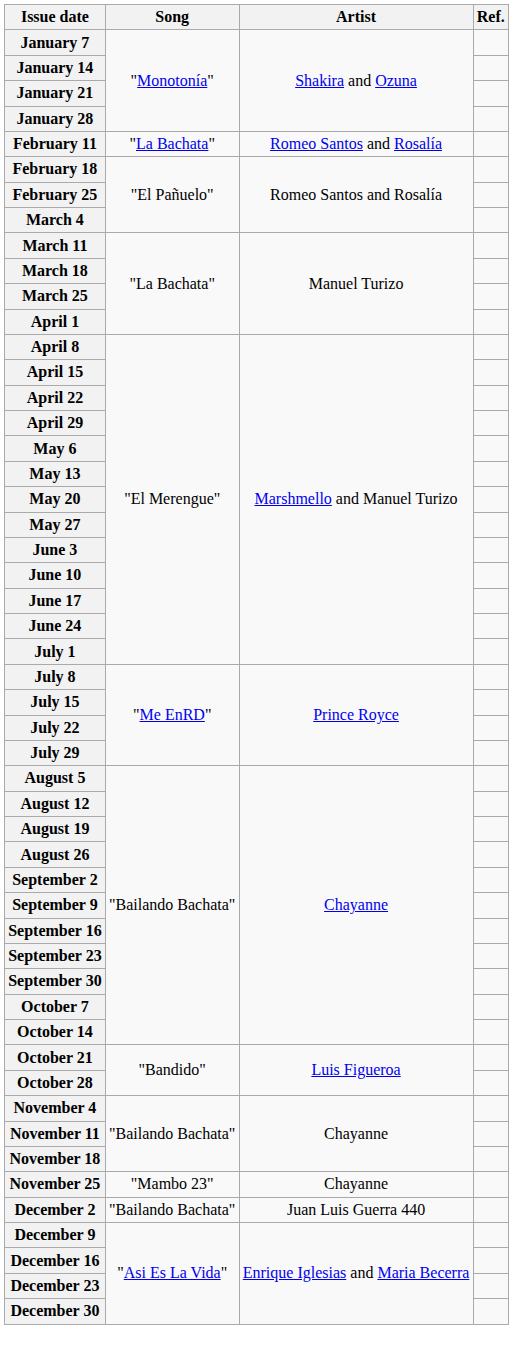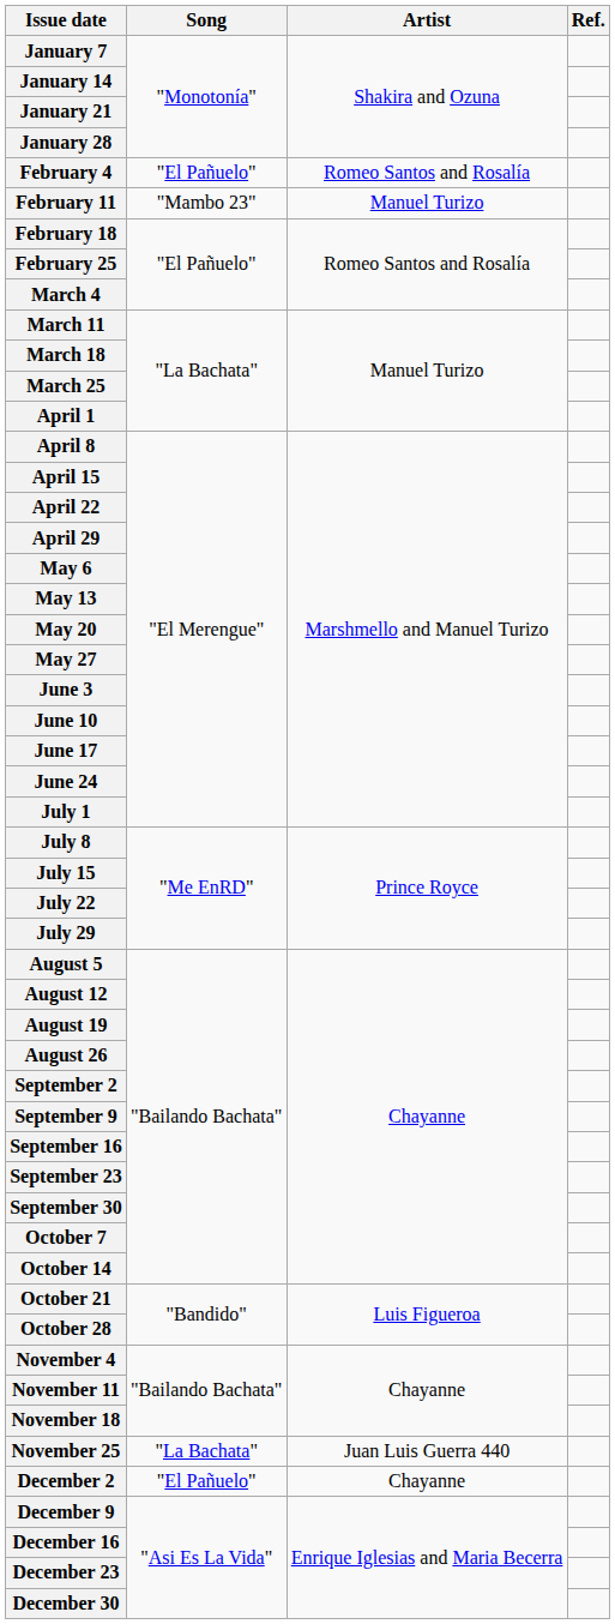 <table class="wikitable plainrowheaders" style="text-align: center;">
 <tr>
 <th>Issue date</th>
 <th>Song</th>
 <th>Artist</th>
 <th>Ref.</th>
 </tr>
 <tr>
 <th scope="row">January 7</th>
 <td rowspan=4>"<a href='#'>Monotonía</a>"</td>
 <td rowspan=4><a href='#'>Shakira</a> and <a href='#'>Ozuna</a></td>
 <td></td>
 </tr>
 <tr>
 <th scope="row">January 14</th>
 <td></td>
 </tr>
 <tr>
 <th scope="row">January 21</th>
 <td></td>
 </tr>
 <tr>
 <th scope="row">January 28</th>
 <td></td>
 </tr>
 <tr>
+<th scope="row">February 4</th>
+<td>"<a href='#'>El Pañuelo</a>"</td>
+<td><a href='#'>Romeo Santos</a> and <a href='#'>Rosalía</a></td>
+<td></td>
+</tr>
+<tr>
 <th scope="row">February 11</th>
-<td>"<a href='#'>La Bachata</a>"</td>
-<td><a href='#'>Romeo Santos</a> and <a href='#'>Rosalía</a></td>
+<td>"Mambo 23"</td>
+<td><a href='#'>Manuel Turizo</a></td>
 <td></td>
 </tr>
 <tr>
 <th scope="row">February 18</th>
 <td rowspan=3>"El Pañuelo"</td>
 <td rowspan=3>Romeo Santos and Rosalía</td>
 <td></td>
 </tr>
 <tr>
 <th scope="row">February 25</th>
 <td></td>
 </tr>
 <tr>
 <th scope="row">March 4</th>
 <td></td>
 </tr>
 <tr>
 <th scope="row">March 11</th>
 <td rowspan=4>"La Bachata"</td>
 <td rowspan=4>Manuel Turizo</td>
 <td></td>
 </tr>
 <tr>
 <th scope="row">March 18</th>
 <td></td>
 </tr>
 <tr>
 <th scope="row">March 25</th>
 <td></td>
 </tr>
 <tr>
 <th scope="row">April 1</th>
 <td></td>
 </tr>
 <tr>
 <th scope="row">April 8</th>
 <td rowspan=13>"El Merengue"</td>
 <td rowspan=13><a href='#'>Marshmello</a> and Manuel Turizo</td>
 <td></td>
 </tr>
 <tr>
 <th scope="row">April 15</th>
 <td></td>
 </tr>
 <tr>
 <th scope="row">April 22</th>
 <td></td>
 </tr>
 <tr>
 <th scope="row">April 29</th>
 <td></td>
 </tr>
 <tr>
 <th scope="row">May 6</th>
 <td></td>
 </tr>
 <tr>
 <th scope="row">May 13</th>
 <td></td>
 </tr>
 <tr>
 <th scope="row">May 20</th>
 <td></td>
 </tr>
 <tr>
 <th scope="row">May 27</th>
 <td></td>
 </tr>
 <tr>
 <th scope="row">June 3</th>
 <td></td>
 </tr>
 <tr>
 <th scope="row">June 10</th>
 <td></td>
 </tr>
 <tr>
 <th scope="row">June 17</th>
 <td></td>
 </tr>
 <tr>
 <th scope="row">June 24</th>
 <td></td>
 </tr>
 <tr>
 <th scope="row">July 1</th>
 <td></td>
 </tr>
 <tr>
 <th scope="row">July 8</th>
 <td rowspan=4>"<a href='#'>Me EnRD</a>"</td>
 <td rowspan=4><a href='#'>Prince Royce</a></td>
 <td></td>
 </tr>
 <tr>
 <th scope="row">July 15</th>
 <td></td>
 </tr>
 <tr>
 <th scope="row">July 22</th>
 <td></td>
 </tr>
 <tr>
 <th scope="row">July 29</th>
 <td></td>
 </tr>
 <tr>
 <th scope="row">August 5</th>
 <td rowspan=11>"Bailando Bachata"</td>
 <td rowspan=11><a href='#'>Chayanne</a></td>
 <td></td>
 </tr>
 <tr>
 <th scope="row">August 12</th>
 <td></td>
 </tr>
 <tr>
 <th scope="row">August 19</th>
 <td></td>
 </tr>
 <tr>
 <th scope="row">August 26</th>
 <td></td>
 </tr>
 <tr>
 <th scope="row">September 2</th>
 <td></td>
 </tr>
 <tr>
 <th scope="row">September 9</th>
 <td></td>
 </tr>
 <tr>
 <th scope="row">September 16</th>
 <td></td>
 </tr>
 <tr>
 <th scope="row">September 23</th>
 <td></td>
 </tr>
 <tr>
 <th scope="row">September 30</th>
 <td></td>
 </tr>
 <tr>
 <th scope="row">October 7</th>
 <td></td>
 </tr>
 <tr>
 <th scope="row">October 14</th>
 <td></td>
 </tr>
 <tr>
 <th scope="row">October 21</th>
 <td rowspan=2>"Bandido"</td>
 <td rowspan=2><a href='#'>Luis Figueroa</a></td>
 <td></td>
 </tr>
 <tr>
 <th scope="row">October 28</th>
 <td></td>
 </tr>
 <tr>
 <th scope="row">November 4</th>
 <td rowspan=3>"Bailando Bachata"</td>
 <td rowspan=3>Chayanne</td>
 <td></td>
 </tr>
 <tr>
 <th scope="row">November 11</th>
 <td></td>
 </tr>
 <tr>
 <th scope="row">November 18</th>
 <td></td>
 </tr>
 <tr>
 <th scope="row">November 25</th>
-<td>"Mambo 23"</td>
-<td>Chayanne</td>
+<td>"<a href='#'>La Bachata</a>"</td>
+<td>Juan Luis Guerra 440</td>
 <td></td>
 </tr>
 <tr>
 <th scope="row">December 2</th>
-<td>"Bailando Bachata"</td>
-<td>Juan Luis Guerra 440</td>
+<td>"<a href='#'>El Pañuelo</a>"</td>
+<td>Chayanne</td>
 <td></td>
 </tr>
 <tr>
 <th scope="row">December 9</th>
 <td rowspan=4>"<a href='#'>Asi Es La Vida</a>"</td>
 <td rowspan=4><a href='#'>Enrique Iglesias</a> and <a href='#'>Maria Becerra</a></td>
 <td></td>
 </tr>
 <tr>
 <th scope="row">December 16</th>
 <td></td>
 </tr>
 <tr>
 <th scope="row">December 23</th>
 <td></td>
 </tr>
 <tr>
 <th scope="row">December 30</th>
 <td></td>
 </tr>
 </table>
